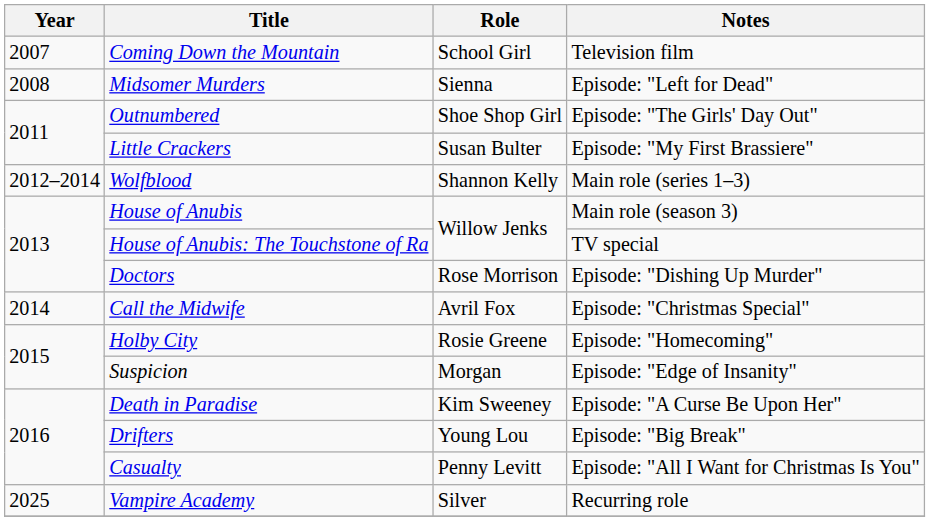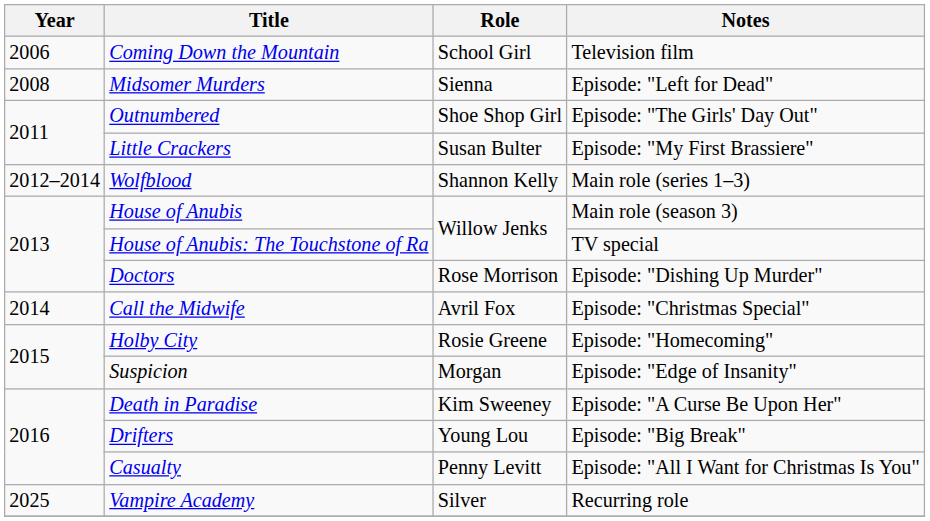 <table class="wikitable">
 <tr>
 <th>Year</th>
 <th>Title</th>
 <th>Role</th>
 <th>Notes</th>
 </tr>
 <tr>
-<td>2007</td>
+<td>2006</td>
 <td><em><a href='#'>Coming Down the Mountain</a></em></td>
 <td>School Girl</td>
 <td>Television film</td>
 </tr>
 <tr>
 <td>2008</td>
 <td><em><a href='#'>Midsomer Murders</a></em></td>
 <td>Sienna</td>
 <td>Episode: "Left for Dead"</td>
 </tr>
 <tr>
 <td rowspan="2">2011</td>
 <td><em><a href='#'>Outnumbered</a></em></td>
 <td>Shoe Shop Girl</td>
 <td>Episode: "The Girls' Day Out"</td>
 </tr>
 <tr>
 <td><em><a href='#'>Little Crackers</a></em></td>
 <td>Susan Bulter</td>
 <td>Episode: "My First Brassiere"</td>
 </tr>
 <tr>
 <td>2012–2014</td>
 <td><em><a href='#'>Wolfblood</a></em></td>
 <td>Shannon Kelly</td>
 <td>Main role (series 1–3)</td>
 </tr>
 <tr>
 <td rowspan="3">2013</td>
 <td><em><a href='#'>House of Anubis</a></em></td>
 <td rowspan="2">Willow Jenks</td>
 <td>Main role (season 3)</td>
 </tr>
 <tr>
 <td><em><a href='#'>House of Anubis: The Touchstone of Ra</a></em></td>
 <td>TV special</td>
 </tr>
 <tr>
 <td><em><a href='#'>Doctors</a></em></td>
 <td>Rose Morrison</td>
 <td>Episode: "Dishing Up Murder"</td>
 </tr>
 <tr>
 <td>2014</td>
 <td><em><a href='#'>Call the Midwife</a></em></td>
 <td>Avril Fox</td>
 <td>Episode: "Christmas Special"</td>
 </tr>
 <tr>
 <td rowspan="2">2015</td>
 <td><em><a href='#'>Holby City</a></em></td>
 <td>Rosie Greene</td>
 <td>Episode: "Homecoming"</td>
 </tr>
 <tr>
 <td><em>Suspicion</em></td>
 <td>Morgan</td>
 <td>Episode: "Edge of Insanity"</td>
 </tr>
 <tr>
 <td rowspan="3">2016</td>
 <td><em><a href='#'>Death in Paradise</a></em></td>
 <td>Kim Sweeney</td>
 <td>Episode: "A Curse Be Upon Her"</td>
 </tr>
 <tr>
 <td><em><a href='#'>Drifters</a></em></td>
 <td>Young Lou</td>
 <td>Episode: "Big Break"</td>
 </tr>
 <tr>
 <td><em><a href='#'>Casualty</a></em></td>
 <td>Penny Levitt</td>
 <td>Episode: "All I Want for Christmas Is You"</td>
 </tr>
 <tr>
 <td>2025</td>
 <td><em><a href='#'>Vampire Academy</a></em></td>
 <td>Silver</td>
 <td>Recurring role</td>
 </tr>
 <tr>
 </tr>
 </table>
